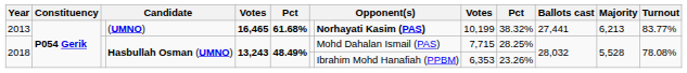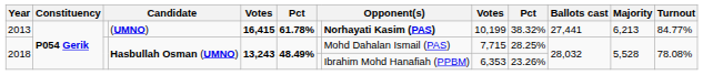 <table class="wikitable" style="margin:0.5em ; font-size:95%">
 <tr>
 <th>Year</th>
 <th>Constituency</th>
 <th colspan=2>Candidate</th>
 <th>Votes</th>
 <th>Pct</th>
 <th colspan=2>Opponent(s)</th>
 <th>Votes</th>
 <th>Pct</th>
 <th>Ballots cast</th>
 <th>Majority</th>
 <th>Turnout</th>
 </tr>
 <tr>
 <td>2013</td>
 <td rowspan=3><strong>P054 <a href='#'>Gerik</a></strong></td>
 <td></td>
 <td> (<a href='#'><strong>UMNO</strong></a>)</td>
-<td align="right"><strong>16,465</strong></td>
-<td><strong>61.68%</strong></td>
+<td align="right"><strong>16,415</strong></td>
+<td><strong>61.78%</strong></td>
 <td></td>
 <td><strong>Norhayati Kasim (<a href='#'>PAS</a>)</strong></td>
 <td align="right">10,199</td>
 <td>38.32%</td>
 <td>27,441</td>
 <td>6,213</td>
-<td>83.77%</td>
+<td>84.77%</td>
 </tr>
 <tr>
 <td rowspan=2>2018</td>
 <td rowspan=2 ></td>
 <td rowspan=2><strong>Hasbullah Osman</strong> (<a href='#'><strong>UMNO</strong></a>)</td>
 <td rowspan=2 align="right"><strong>13,243</strong></td>
 <td rowspan=2><strong>48.49%</strong></td>
 <td></td>
 <td>Mohd Dahalan Ismail (<a href='#'>PAS</a>)</td>
 <td align="right">7,715</td>
 <td>28.25%</td>
 <td rowspan=2>28,032</td>
 <td rowspan=2>5,528</td>
 <td rowspan=2>78.08%</td>
 </tr>
 <tr>
 <td></td>
 <td>Ibrahim Mohd Hanafiah (<a href='#'>PPBM</a>)</td>
 <td align="right">6,353</td>
 <td>23.26%</td>
 </tr>
 </table>
